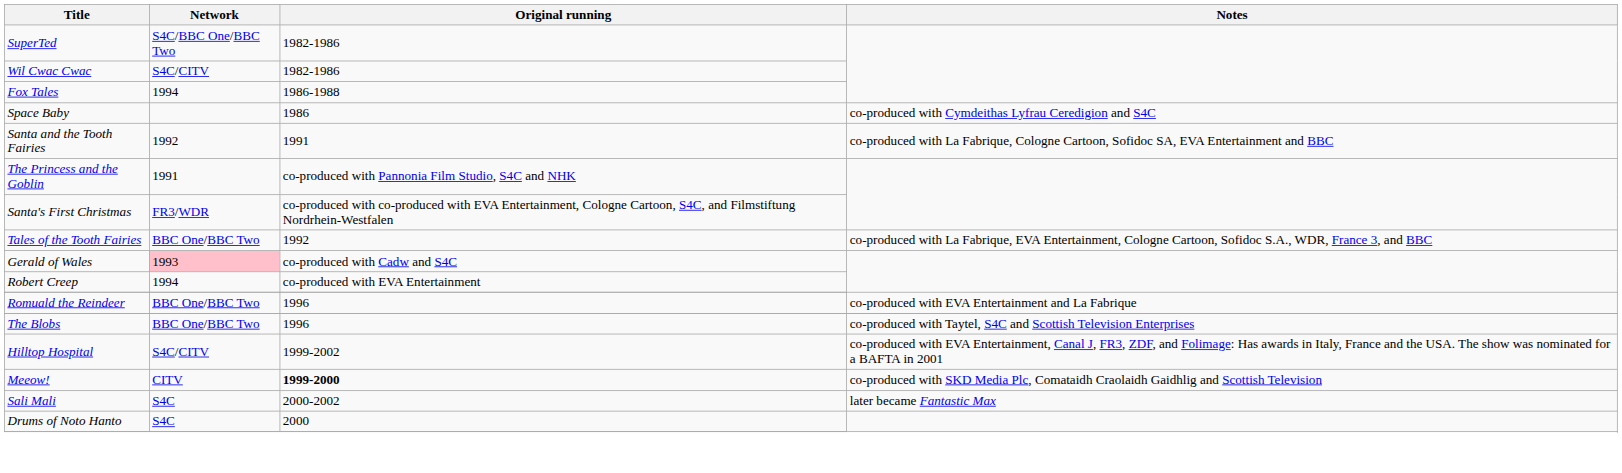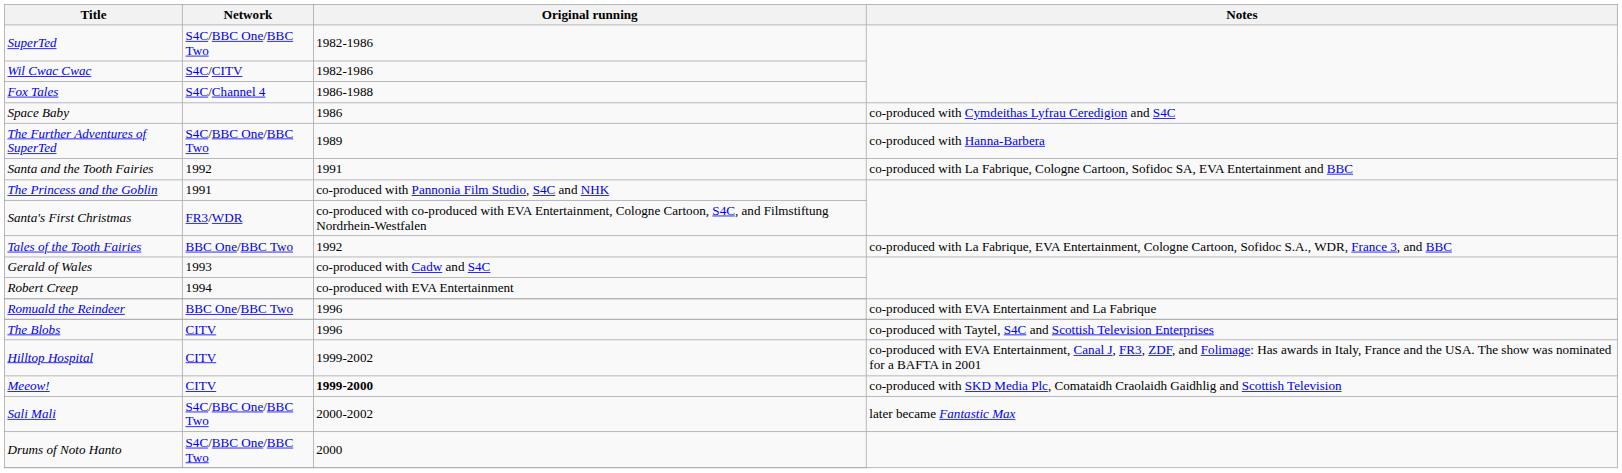 <table class="wikitable sortable">
 <tr>
 <th>Title</th>
 <th>Network</th>
 <th>Original running</th>
 <th>Notes</th>
 </tr>
 <tr>
 <td><em><a href='#'>SuperTed</a></em></td>
 <td><a href='#'>S4C</a>/<a href='#'>BBC One</a>/<a href='#'>BBC Two</a></td>
 <td>1982-1986</td>
 </tr>
 <tr>
 <td><em><a href='#'>Wil Cwac Cwac</a></em></td>
 <td><a href='#'>S4C</a>/<a href='#'>CITV</a></td>
 <td>1982-1986</td>
 </tr>
 <tr>
 <td><em><a href='#'>Fox Tales</a></em></td>
-<td>1994</td>
+<td><a href='#'>S4C</a>/<a href='#'>Channel 4</a></td>
 <td>1986-1988</td>
 </tr>
 <tr>
 <td><em>Space Baby</em></td>
 <td></td>
 <td>1986</td>
 <td>co-produced with <a href='#'>Cymdeithas Lyfrau Ceredigion</a> and <a href='#'>S4C</a></td>
+</tr>
+<tr>
+<td><em><a href='#'>The Further Adventures of SuperTed</a></em></td>
+<td><a href='#'>S4C</a>/<a href='#'>BBC One</a>/<a href='#'>BBC Two</a></td>
+<td>1989</td>
+<td>co-produced with <a href='#'>Hanna-Barbera</a></td>
 </tr>
 <tr>
 <td><em>Santa and the Tooth Fairies</em></td>
 <td>1992</td>
 <td>1991</td>
 <td>co-produced with La Fabrique, Cologne Cartoon, Sofidoc SA, EVA Entertainment and <a href='#'>BBC</a></td>
 </tr>
 <tr>
 <td><em><a href='#'>The Princess and the Goblin</a></em></td>
 <td>1991</td>
 <td>co-produced with <a href='#'>Pannonia Film Studio</a>, <a href='#'>S4C</a> and <a href='#'>NHK</a></td>
 </tr>
 <tr>
 <td><em>Santa's First Christmas</em></td>
 <td><a href='#'>FR3</a>/<a href='#'>WDR</a></td>
 <td>co-produced with co-produced with EVA Entertainment, Cologne Cartoon, <a href='#'>S4C</a>, and Filmstiftung Nordrhein-Westfalen</td>
 </tr>
 <tr>
 <td><em><a href='#'>Tales of the Tooth Fairies</a></em></td>
 <td><a href='#'>BBC One</a>/<a href='#'>BBC Two</a></td>
 <td>1992</td>
 <td>co-produced with La Fabrique, EVA Entertainment, Cologne Cartoon, Sofidoc S.A., WDR, <a href='#'>France 3</a>, and <a href='#'>BBC</a></td>
 </tr>
 <tr>
 <td><em>Gerald of Wales</em></td>
-<td style="background: pink;">1993</td>
+<td>1993</td>
 <td>co-produced with <a href='#'>Cadw</a> and <a href='#'>S4C</a></td>
 </tr>
 <tr>
 <td><em>Robert Creep</em></td>
 <td>1994</td>
 <td>co-produced with EVA Entertainment</td>
 </tr>
 <tr>
 </tr>
 <tr>
 <td><em><a href='#'>Romuald the Reindeer</a></em></td>
 <td><a href='#'>BBC One</a>/<a href='#'>BBC Two</a></td>
 <td>1996</td>
 <td>co-produced with EVA Entertainment and La Fabrique</td>
 </tr>
 <tr>
 </tr>
 <tr>
 <td><em><a href='#'>The Blobs</a></em></td>
-<td><a href='#'>BBC One</a>/<a href='#'>BBC Two</a></td>
+<td><a href='#'>CITV</a></td>
 <td>1996</td>
 <td>co-produced with Taytel, <a href='#'>S4C</a> and <a href='#'>Scottish Television Enterprises</a></td>
 </tr>
 <tr>
 <td><em><a href='#'>Hilltop Hospital</a></em></td>
-<td><a href='#'>S4C</a>/<a href='#'>CITV</a></td>
+<td><a href='#'>CITV</a></td>
 <td>1999-2002</td>
 <td>co-produced with EVA Entertainment, <a href='#'>Canal J</a>, <a href='#'>FR3</a>, <a href='#'>ZDF</a>, and <a href='#'>Folimage</a>: Has awards in Italy, France and the USA. The show was nominated for a BAFTA in 2001</td>
 </tr>
 <tr>
 <td><em><a href='#'>Meeow!</a></em></td>
 <td><a href='#'>CITV</a></td>
 <td><strong>1999-2000</strong></td>
 <td>co-produced with <a href='#'>SKD Media Plc</a>, Comataidh Craolaidh Gaidhlig and <a href='#'>Scottish Television</a></td>
 </tr>
 <tr>
 <td><em><a href='#'>Sali Mali</a></em></td>
-<td><a href='#'>S4C</a></td>
+<td><a href='#'>S4C</a>/<a href='#'>BBC One</a>/<a href='#'>BBC Two</a></td>
 <td>2000-2002</td>
 <td>later became <em><a href='#'>Fantastic Max</a></em></td>
 </tr>
 <tr>
 <td><em>Drums of Noto Hanto</em></td>
-<td><a href='#'>S4C</a></td>
+<td><a href='#'>S4C</a>/<a href='#'>BBC One</a>/<a href='#'>BBC Two</a></td>
 <td>2000</td>
 </tr>
 <tr>
 </tr>
 </table>
